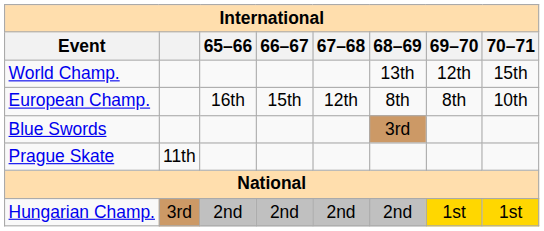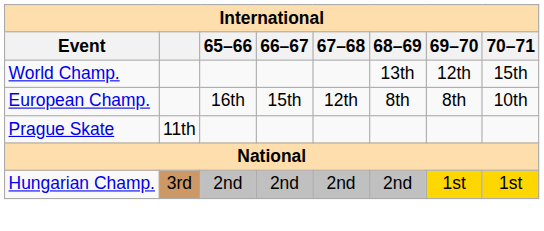 <table class="wikitable" style="text-align:center">
 <tr>
 <th style="background-color: #ffdead; " colspan=8 align=center>International</th>
 </tr>
 <tr>
 <th>Event</th>
 <th></th>
 <th>65–66</th>
 <th>66–67</th>
 <th>67–68</th>
 <th>68–69</th>
 <th>69–70</th>
 <th>70–71</th>
 </tr>
 <tr>
 <td align=left><a href='#'>World Champ.</a></td>
 <td></td>
 <td></td>
 <td></td>
 <td></td>
 <td>13th</td>
 <td>12th</td>
 <td>15th</td>
 </tr>
 <tr>
 <td align=left><a href='#'>European Champ.</a></td>
 <td></td>
 <td>16th</td>
 <td>15th</td>
 <td>12th</td>
 <td>8th</td>
 <td>8th</td>
 <td>10th</td>
 </tr>
 <tr>
-<td align=left><a href='#'>Blue Swords</a></td>
-<td></td>
-<td></td>
-<td></td>
-<td></td>
-<td bgcolor=cc9966>3rd</td>
-<td></td>
-<td></td>
-</tr>
-<tr>
 <td align=left><a href='#'>Prague Skate</a></td>
 <td>11th</td>
 <td></td>
 <td></td>
 <td></td>
 <td></td>
 <td></td>
 <td></td>
 </tr>
 <tr>
 <th style="background-color: #ffdead; " colspan=8 align=center>National</th>
 </tr>
 <tr>
 <td align=left><a href='#'>Hungarian Champ.</a></td>
 <td bgcolor=cc9966>3rd</td>
 <td bgcolor=silver>2nd</td>
 <td bgcolor=silver>2nd</td>
 <td bgcolor=silver>2nd</td>
 <td bgcolor=silver>2nd</td>
 <td bgcolor=gold>1st</td>
 <td bgcolor=gold>1st</td>
 </tr>
 </table>
